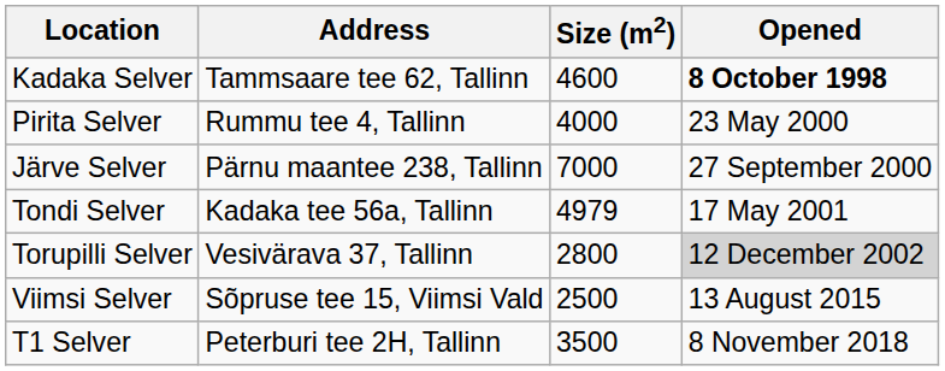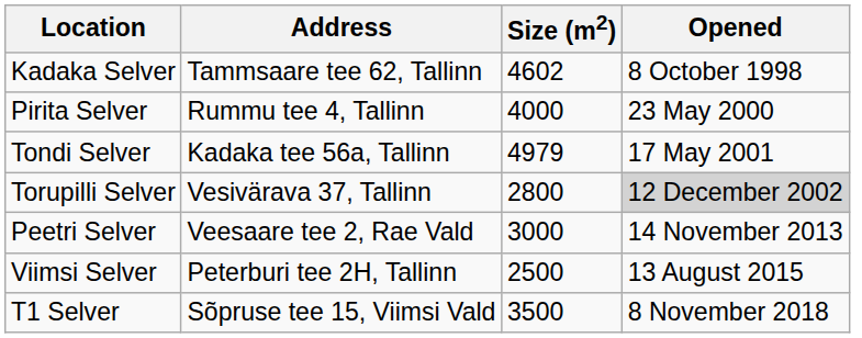 <table class="wikitable">
 <tr>
 <th>Location</th>
 <th>Address</th>
 <th>Size (m<sup>2</sup>)</th>
 <th>Opened</th>
 </tr>
 <tr>
 <td>Kadaka Selver</td>
 <td>Tammsaare tee 62, Tallinn</td>
-<td>4600</td>
-<td><strong>8 October 1998</strong></td>
+<td>4602</td>
+<td>8 October 1998</td>
 </tr>
 <tr>
 <td>Pirita Selver</td>
 <td>Rummu tee 4, Tallinn</td>
 <td>4000</td>
 <td>23 May 2000</td>
-</tr>
-<tr>
-<td>Järve Selver</td>
-<td>Pärnu maantee 238, Tallinn</td>
-<td>7000</td>
-<td>27 September 2000</td>
 </tr>
 <tr>
 <td>Tondi Selver</td>
 <td>Kadaka tee 56a, Tallinn</td>
 <td>4979</td>
 <td>17 May 2001</td>
 </tr>
 <tr>
 <td>Torupilli Selver</td>
 <td>Vesivärava 37, Tallinn</td>
 <td>2800</td>
 <td style="background: lightgrey;">12 December 2002</td>
 </tr>
 <tr>
+<td>Peetri Selver</td>
+<td>Veesaare tee 2, Rae Vald</td>
+<td>3000</td>
+<td>14 November 2013</td>
+</tr>
+<tr>
 <td>Viimsi Selver</td>
-<td>Sõpruse tee 15, Viimsi Vald</td>
+<td>Peterburi tee 2H, Tallinn</td>
 <td>2500</td>
 <td>13 August 2015</td>
 </tr>
 <tr>
 <td>T1 Selver</td>
-<td>Peterburi tee 2H, Tallinn</td>
+<td>Sõpruse tee 15, Viimsi Vald</td>
 <td>3500</td>
 <td>8 November 2018</td>
 </tr>
 </table>
